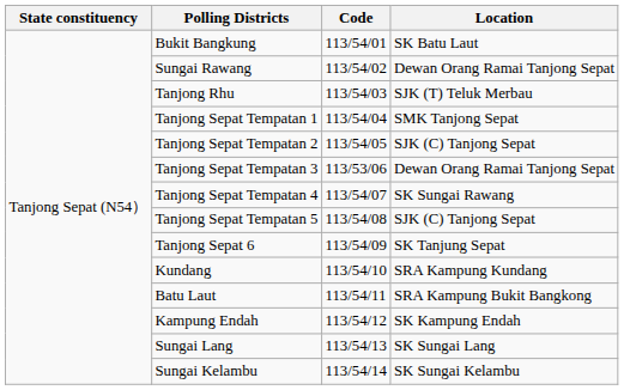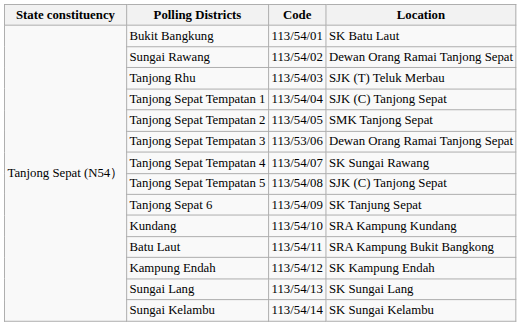 <table class="wikitable sortable mw-collapsible" style="white-space:nowrap;font-size:85%">
 <tr>
 <th>State constituency</th>
 <th>Polling Districts</th>
 <th>Code</th>
 <th>Location</th>
 </tr>
 <tr>
 <td rowspan="14">Tanjong Sepat (N54）</td>
 <td>Bukit Bangkung</td>
 <td>113/54/01</td>
 <td>SK Batu Laut</td>
 </tr>
 <tr>
 <td>Sungai Rawang</td>
 <td>113/54/02</td>
 <td>Dewan Orang Ramai Tanjong Sepat</td>
 </tr>
 <tr>
 <td>Tanjong Rhu</td>
 <td>113/54/03</td>
 <td>SJK (T) Teluk Merbau</td>
 </tr>
 <tr>
 <td>Tanjong Sepat Tempatan 1</td>
 <td>113/54/04</td>
-<td>SMK Tanjong Sepat</td>
+<td>SJK (C) Tanjong Sepat</td>
 </tr>
 <tr>
 <td>Tanjong Sepat Tempatan 2</td>
 <td>113/54/05</td>
-<td>SJK (C) Tanjong Sepat</td>
+<td>SMK Tanjong Sepat</td>
 </tr>
 <tr>
 <td>Tanjong Sepat Tempatan 3</td>
 <td>113/53/06</td>
 <td>Dewan Orang Ramai Tanjong Sepat</td>
 </tr>
 <tr>
 <td>Tanjong Sepat Tempatan 4</td>
 <td>113/54/07</td>
 <td>SK Sungai Rawang</td>
 </tr>
 <tr>
 <td>Tanjong Sepat Tempatan 5</td>
 <td>113/54/08</td>
 <td>SJK (C) Tanjong Sepat</td>
 </tr>
 <tr>
 <td>Tanjong Sepat 6</td>
 <td>113/54/09</td>
 <td>SK Tanjung Sepat</td>
 </tr>
 <tr>
 <td>Kundang</td>
 <td>113/54/10</td>
 <td>SRA Kampung Kundang</td>
 </tr>
 <tr>
 <td>Batu Laut</td>
 <td>113/54/11</td>
 <td>SRA Kampung Bukit Bangkong</td>
 </tr>
 <tr>
 <td>Kampung Endah</td>
 <td>113/54/12</td>
 <td>SK Kampung Endah</td>
 </tr>
 <tr>
 <td>Sungai Lang</td>
 <td>113/54/13</td>
 <td>SK Sungai Lang</td>
 </tr>
 <tr>
 <td>Sungai Kelambu</td>
 <td>113/54/14</td>
 <td>SK Sungai Kelambu</td>
 </tr>
 </table>
